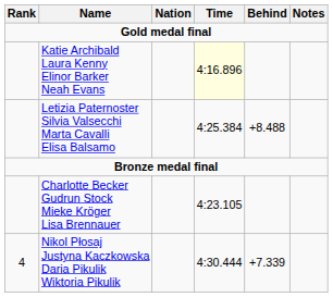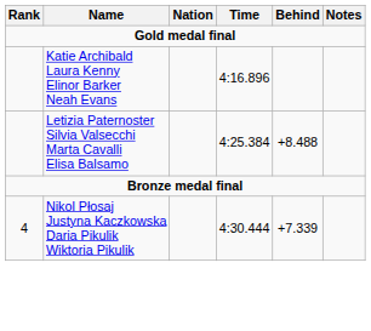 <table class="wikitable" style="text-align:center">
 <tr>
 <th>Rank</th>
 <th>Name</th>
 <th>Nation</th>
 <th>Time</th>
 <th>Behind</th>
 <th>Notes</th>
 </tr>
 <tr>
 <td colspan="6"><strong>Gold medal final</strong></td>
 </tr>
 <tr>
 <td></td>
 <td align=left><a href='#'>Katie Archibald</a><br><a href='#'>Laura Kenny</a><br><a href='#'>Elinor Barker</a><br><a href='#'>Neah Evans</a></td>
 <td align=left></td>
-<td style="background: lightyellow;">4:16.896</td>
+<td>4:16.896</td>
 <td></td>
 <td></td>
 </tr>
 <tr>
 <td></td>
 <td align=left><a href='#'>Letizia Paternoster</a><br><a href='#'>Silvia Valsecchi</a><br><a href='#'>Marta Cavalli</a><br><a href='#'>Elisa Balsamo</a></td>
 <td align=left></td>
 <td>4:25.384</td>
 <td>+8.488</td>
 <td></td>
 </tr>
 <tr>
 <td colspan="6"><strong>Bronze medal final</strong></td>
 </tr>
 <tr>
-<td></td>
-<td align=left><a href='#'>Charlotte Becker</a><br><a href='#'>Gudrun Stock</a><br><a href='#'>Mieke Kröger</a><br><a href='#'>Lisa Brennauer</a></td>
-<td align=left></td>
-<td>4:23.105</td>
-<td></td>
-<td></td>
-</tr>
-<tr>
 <td>4</td>
 <td align=left><a href='#'>Nikol Płosaj</a><br><a href='#'>Justyna Kaczkowska</a><br><a href='#'>Daria Pikulik</a><br><a href='#'>Wiktoria Pikulik</a></td>
 <td align=left></td>
 <td>4:30.444</td>
 <td>+7.339</td>
 <td></td>
 </tr>
 </table>
